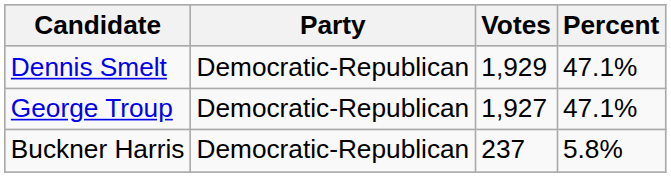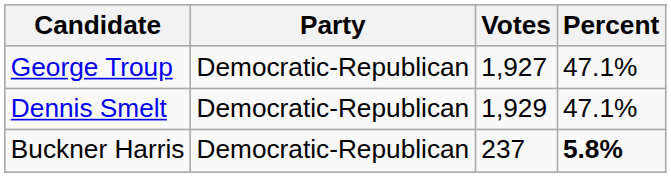 <table class=wikitable>
 <tr>
 <th>Candidate</th>
 <th>Party</th>
 <th>Votes</th>
 <th>Percent</th>
 </tr>
 <tr>
+<td><a href='#'>George Troup</a></td>
+<td>Democratic-Republican</td>
+<td>1,927</td>
+<td>47.1%</td>
+</tr>
+<tr>
 <td><a href='#'>Dennis Smelt</a></td>
 <td>Democratic-Republican</td>
 <td>1,929</td>
 <td>47.1%</td>
 </tr>
 <tr>
-<td><a href='#'>George Troup</a></td>
-<td>Democratic-Republican</td>
-<td>1,927</td>
-<td>47.1%</td>
-</tr>
-<tr>
 <td>Buckner Harris</td>
 <td>Democratic-Republican</td>
 <td>237</td>
-<td>5.8%</td>
+<td><strong>5.8%</strong></td>
 </tr>
 </table>
